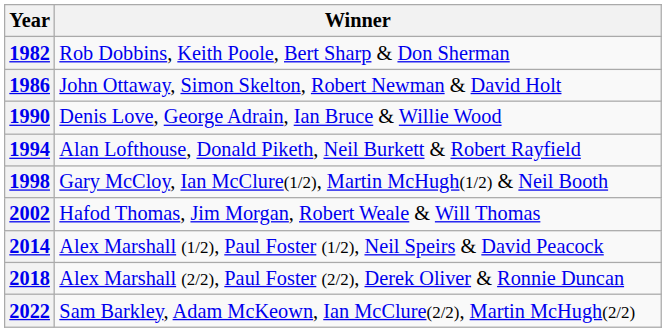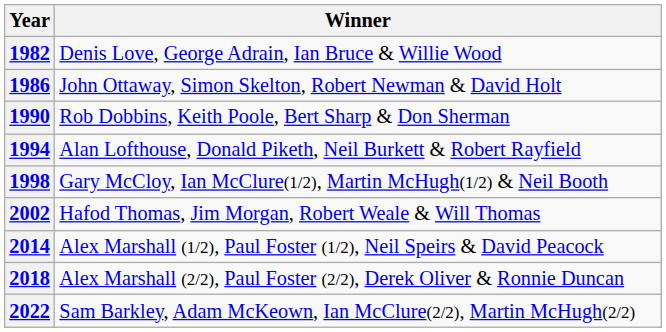 <table class="wikitable">
 <tr>
 <th>Year</th>
 <th Width=470>Winner</th>
 </tr>
 <tr>
 <th><a href='#'>1982</a></th>
-<td> <a href='#'>Rob Dobbins</a>, <a href='#'>Keith Poole</a>, <a href='#'>Bert Sharp</a> & <a href='#'>Don Sherman</a></td>
+<td> <a href='#'>Denis Love</a>, <a href='#'>George Adrain</a>, <a href='#'>Ian Bruce</a> & <a href='#'>Willie Wood</a></td>
 </tr>
 <tr>
 <th><a href='#'>1986</a></th>
 <td> <a href='#'>John Ottaway</a>, <a href='#'>Simon Skelton</a>, <a href='#'>Robert Newman</a> & <a href='#'>David Holt</a></td>
 </tr>
 <tr>
 <th><a href='#'>1990</a></th>
-<td> <a href='#'>Denis Love</a>, <a href='#'>George Adrain</a>, <a href='#'>Ian Bruce</a> & <a href='#'>Willie Wood</a></td>
+<td> <a href='#'>Rob Dobbins</a>, <a href='#'>Keith Poole</a>, <a href='#'>Bert Sharp</a> & <a href='#'>Don Sherman</a></td>
 </tr>
 <tr>
 <th><a href='#'>1994</a></th>
 <td> <a href='#'>Alan Lofthouse</a>, <a href='#'>Donald Piketh</a>, <a href='#'>Neil Burkett</a> & <a href='#'>Robert Rayfield</a></td>
 </tr>
 <tr>
 <th><a href='#'>1998</a></th>
 <td> <a href='#'>Gary McCloy</a>, <a href='#'>Ian McClure</a><small>(1/2)</small>, <a href='#'>Martin McHugh</a><small>(1/2)</small> & <a href='#'>Neil Booth</a></td>
 </tr>
 <tr>
 <th><a href='#'>2002</a></th>
 <td> <a href='#'>Hafod Thomas</a>, <a href='#'>Jim Morgan</a>, <a href='#'>Robert Weale</a> & <a href='#'>Will Thomas</a></td>
 </tr>
 <tr>
 <th><a href='#'>2014</a></th>
 <td> <a href='#'>Alex Marshall</a> <small>(1/2)</small>, <a href='#'>Paul Foster</a> <small>(1/2)</small>, <a href='#'>Neil Speirs</a> & <a href='#'>David Peacock</a></td>
 </tr>
 <tr>
 <th><a href='#'>2018</a></th>
 <td> <a href='#'>Alex Marshall</a> <small>(2/2)</small>, <a href='#'>Paul Foster</a> <small>(2/2)</small>, <a href='#'>Derek Oliver</a> & <a href='#'>Ronnie Duncan</a></td>
 </tr>
 <tr>
 <th><a href='#'>2022</a></th>
 <td> <a href='#'>Sam Barkley</a>, <a href='#'>Adam McKeown</a>, <a href='#'>Ian McClure</a><small>(2/2)</small>, <a href='#'>Martin McHugh</a><small>(2/2)</small></td>
 </tr>
 </table>
